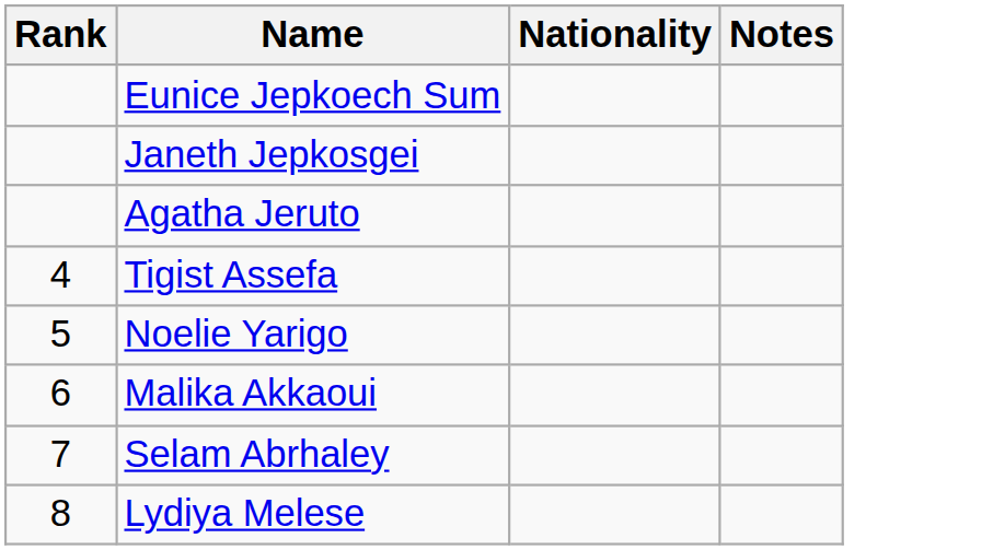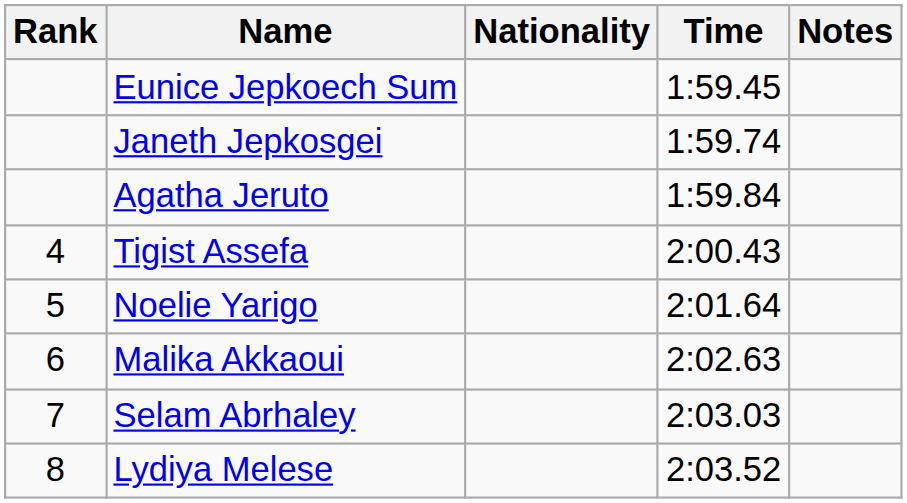 <table class="wikitable sortable" style="text-align:center">
 <tr>
 <th>Rank</th>
 <th>Name</th>
 <th>Nationality</th>
+<th>Time</th>
 <th>Notes</th>
 </tr>
 <tr>
 <td></td>
 <td align=left><a href='#'>Eunice Jepkoech Sum</a></td>
 <td align=left></td>
+<td>1:59.45</td>
 <td></td>
 </tr>
 <tr>
 <td></td>
 <td align=left><a href='#'>Janeth Jepkosgei</a></td>
 <td align=left></td>
+<td>1:59.74</td>
 <td></td>
 </tr>
 <tr>
 <td></td>
 <td align=left><a href='#'>Agatha Jeruto</a></td>
 <td align=left></td>
+<td>1:59.84</td>
 <td></td>
 </tr>
 <tr>
 <td>4</td>
 <td align=left><a href='#'>Tigist Assefa</a></td>
 <td align=left></td>
+<td>2:00.43</td>
 <td></td>
 </tr>
 <tr>
 <td>5</td>
 <td align=left><a href='#'>Noelie Yarigo</a></td>
 <td align=left></td>
+<td>2:01.64</td>
 <td></td>
 </tr>
 <tr>
 <td>6</td>
 <td align=left><a href='#'>Malika Akkaoui</a></td>
 <td align=left></td>
+<td>2:02.63</td>
 <td></td>
 </tr>
 <tr>
 <td>7</td>
 <td align=left><a href='#'>Selam Abrhaley</a></td>
 <td align=left></td>
+<td>2:03.03</td>
 <td></td>
 </tr>
 <tr>
 <td>8</td>
 <td align=left><a href='#'>Lydiya Melese</a></td>
 <td align=left></td>
+<td>2:03.52</td>
 <td></td>
 </tr>
 </table>
